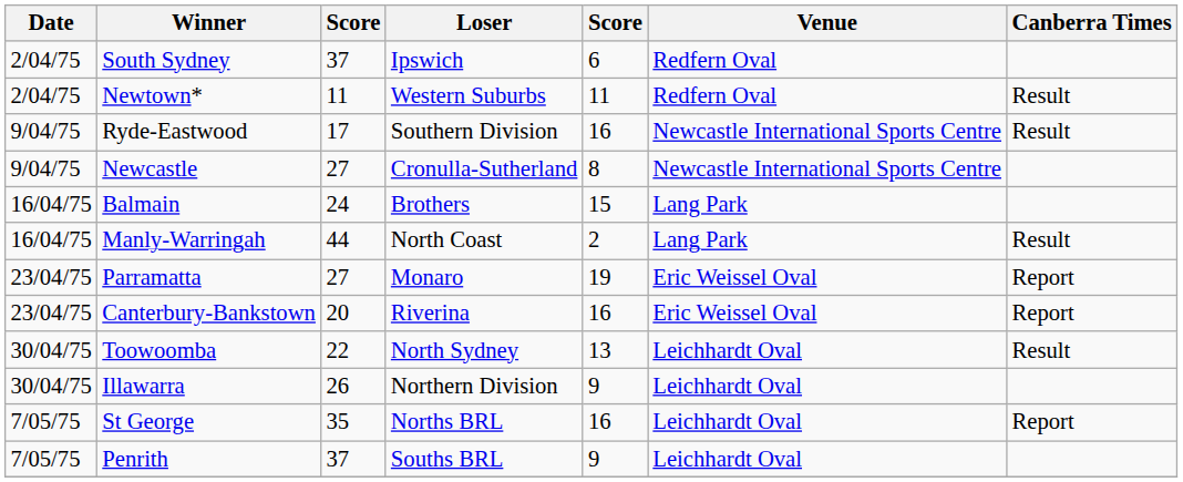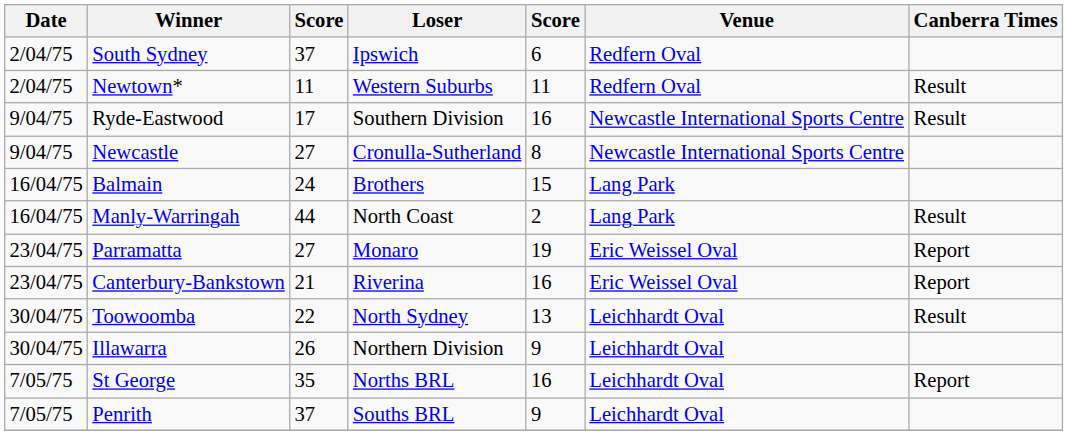 <table class="wikitable">
 <tr>
 <th>Date</th>
 <th>Winner</th>
 <th>Score</th>
 <th>Loser</th>
 <th>Score</th>
 <th>Venue</th>
 <th>Canberra Times</th>
 </tr>
 <tr>
 <td>2/04/75</td>
 <td> <a href='#'>South Sydney</a></td>
 <td>37</td>
 <td> <a href='#'>Ipswich</a></td>
 <td>6</td>
 <td><a href='#'>Redfern Oval</a></td>
 <td></td>
 </tr>
 <tr>
 <td>2/04/75</td>
 <td> <a href='#'>Newtown</a>*</td>
 <td>11</td>
 <td> <a href='#'>Western Suburbs</a></td>
 <td>11</td>
 <td><a href='#'>Redfern Oval</a></td>
 <td>Result</td>
 </tr>
 <tr>
 <td>9/04/75</td>
 <td>Ryde-Eastwood</td>
 <td>17</td>
 <td>Southern Division</td>
 <td>16</td>
 <td><a href='#'>Newcastle International Sports Centre</a></td>
 <td>Result</td>
 </tr>
 <tr>
 <td>9/04/75</td>
 <td> <a href='#'>Newcastle</a></td>
 <td>27</td>
 <td> <a href='#'>Cronulla-Sutherland</a></td>
 <td>8</td>
 <td><a href='#'>Newcastle International Sports Centre</a></td>
 <td></td>
 </tr>
 <tr>
 <td>16/04/75</td>
 <td> <a href='#'>Balmain</a></td>
 <td>24</td>
 <td> <a href='#'>Brothers</a></td>
 <td>15</td>
 <td><a href='#'>Lang Park</a></td>
 <td></td>
 </tr>
 <tr>
 <td>16/04/75</td>
 <td> <a href='#'>Manly-Warringah</a></td>
 <td>44</td>
 <td>North Coast</td>
 <td>2</td>
 <td><a href='#'>Lang Park</a></td>
 <td>Result</td>
 </tr>
 <tr>
 <td>23/04/75</td>
 <td> <a href='#'>Parramatta</a></td>
 <td>27</td>
 <td><a href='#'>Monaro</a></td>
 <td>19</td>
 <td><a href='#'>Eric Weissel Oval</a></td>
 <td>Report</td>
 </tr>
 <tr>
 <td>23/04/75</td>
 <td> <a href='#'>Canterbury-Bankstown</a></td>
-<td>20</td>
+<td>21</td>
 <td><a href='#'>Riverina</a></td>
 <td>16</td>
 <td><a href='#'>Eric Weissel Oval</a></td>
 <td>Report</td>
 </tr>
 <tr>
 <td>30/04/75</td>
 <td> <a href='#'>Toowoomba</a></td>
 <td>22</td>
 <td> <a href='#'>North Sydney</a></td>
 <td>13</td>
 <td><a href='#'>Leichhardt Oval</a></td>
 <td>Result</td>
 </tr>
 <tr>
 <td>30/04/75</td>
 <td> <a href='#'>Illawarra</a></td>
 <td>26</td>
 <td> Northern Division</td>
 <td>9</td>
 <td><a href='#'>Leichhardt Oval</a></td>
 <td></td>
 </tr>
 <tr>
 <td>7/05/75</td>
 <td> <a href='#'>St George</a></td>
 <td>35</td>
 <td> <a href='#'>Norths BRL</a></td>
 <td>16</td>
 <td><a href='#'>Leichhardt Oval</a></td>
 <td>Report</td>
 </tr>
 <tr>
 <td>7/05/75</td>
 <td> <a href='#'>Penrith</a></td>
 <td>37</td>
 <td> <a href='#'>Souths BRL</a></td>
 <td>9</td>
 <td><a href='#'>Leichhardt Oval</a></td>
 <td></td>
 </tr>
 <tr>
 </tr>
 </table>
